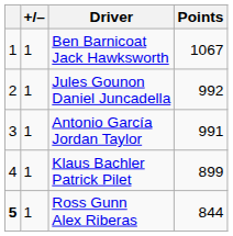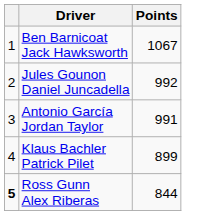 <table class="wikitable" style="font-size: 95%;">
 <tr>
 <th scope="col"></th>
-<th scope="col">+/–</th>
 <th scope="col">Driver</th>
 <th scope="col">Points</th>
 </tr>
 <tr>
 <td align=center>1</td>
-<td align="left"> 1</td>
 <td> <a href='#'>Ben Barnicoat</a><br> <a href='#'>Jack Hawksworth</a></td>
 <td align=right>1067</td>
 </tr>
 <tr>
 <td align=center>2</td>
-<td align="left"> 1</td>
 <td> <a href='#'>Jules Gounon</a><br> <a href='#'>Daniel Juncadella</a></td>
 <td align=right>992</td>
 </tr>
 <tr>
 <td align=center>3</td>
-<td align="left"> 1</td>
 <td> <a href='#'>Antonio García</a><br> <a href='#'>Jordan Taylor</a></td>
 <td align=right>991</td>
 </tr>
 <tr>
 <td align=center>4</td>
-<td align="left"> 1</td>
 <td> <a href='#'>Klaus Bachler</a><br> <a href='#'>Patrick Pilet</a></td>
 <td align=right>899</td>
 </tr>
 <tr>
 <td align=center><strong>5</strong></td>
-<td align="left"> 1</td>
 <td> <a href='#'>Ross Gunn</a><br> <a href='#'>Alex Riberas</a></td>
 <td align=right>844</td>
 </tr>
 </table>
